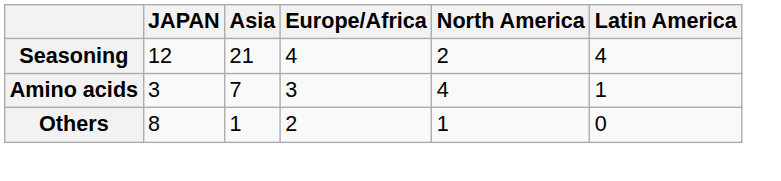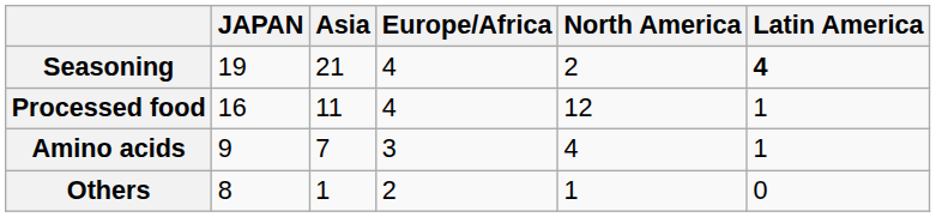 <table class="wikitable">
 <tr>
 <th></th>
 <th>JAPAN</th>
 <th>Asia</th>
 <th>Europe/Africa</th>
 <th>North America</th>
 <th>Latin America</th>
 </tr>
 <tr>
 <th>Seasoning</th>
-<td>12</td>
+<td>19</td>
 <td>21</td>
 <td>4</td>
 <td>2</td>
+<td><strong>4</strong></td>
+</tr>
+<tr>
+<th>Processed food</th>
+<td>16</td>
+<td>11</td>
 <td>4</td>
+<td>12</td>
+<td>1</td>
 </tr>
 <tr>
 <th>Amino acids</th>
-<td>3</td>
+<td>9</td>
 <td>7</td>
 <td>3</td>
 <td>4</td>
 <td>1</td>
 </tr>
 <tr>
 <th>Others</th>
 <td>8</td>
 <td>1</td>
 <td>2</td>
 <td>1</td>
 <td>0</td>
 </tr>
 </table>
